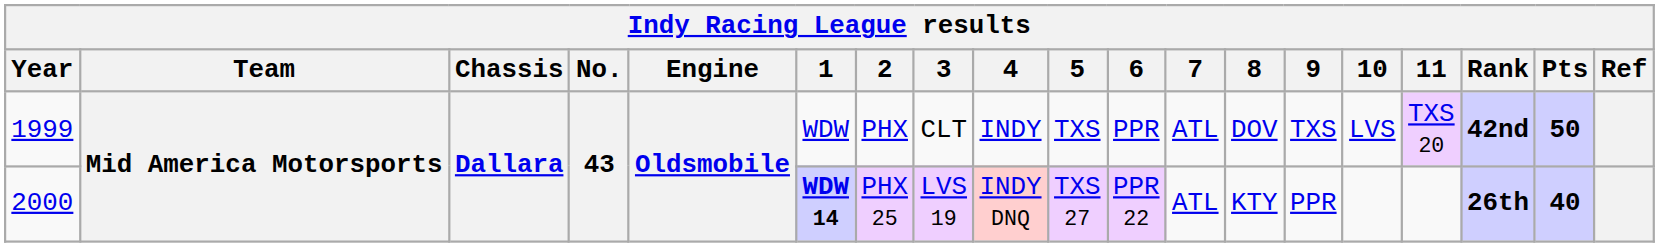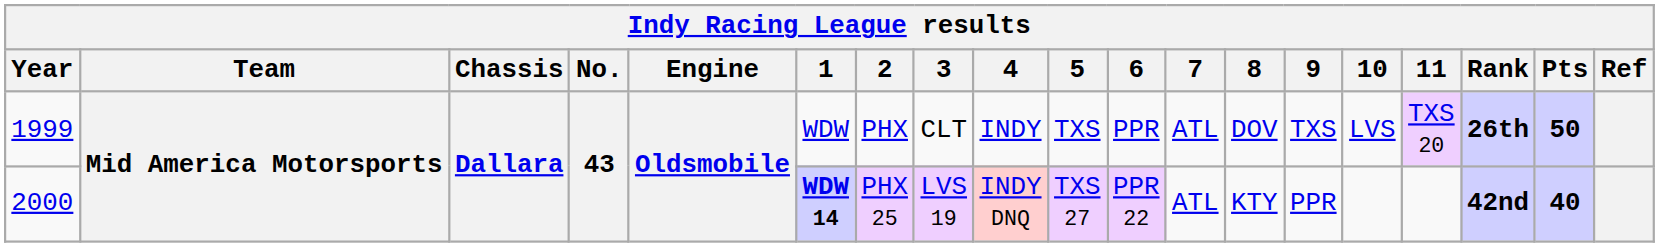 <table class="wikitable" style="text-align:center; font-size:90%">
 <tr>
 <th colspan=19><a href='#'>Indy Racing League</a> results</th>
 </tr>
 <tr>
 <th>Year</th>
 <th>Team</th>
 <th>Chassis</th>
 <th>No.</th>
 <th>Engine</th>
 <th>1</th>
 <th>2</th>
 <th>3</th>
 <th>4</th>
 <th>5</th>
 <th>6</th>
 <th>7</th>
 <th>8</th>
 <th>9</th>
 <th>10</th>
 <th>11</th>
 <th>Rank</th>
 <th>Pts</th>
 <th>Ref</th>
 </tr>
 <tr>
 <td><a href='#'>1999</a></td>
 <th rowspan=2>Mid America Motorsports</th>
 <th rowspan=2><a href='#'>Dallara</a></th>
 <th rowspan=2>43</th>
 <th rowspan=2><a href='#'>Oldsmobile</a></th>
 <td><a href='#'>WDW</a></td>
 <td><a href='#'>PHX</a></td>
 <td>CLT</td>
 <td><a href='#'>INDY</a></td>
 <td><a href='#'>TXS</a></td>
 <td><a href='#'>PPR</a></td>
 <td><a href='#'>ATL</a></td>
 <td><a href='#'>DOV</a></td>
 <td><a href='#'>TXS</a></td>
 <td><a href='#'>LVS</a></td>
 <td style="background:#EFCFFF;"><a href='#'>TXS</a><br><small>20</small></td>
-<th style="background:#CFCFFF;">42nd</th>
+<th style="background:#CFCFFF;">26th</th>
 <th style="background:#CFCFFF;">50</th>
 <th></th>
 </tr>
 <tr>
 <td><a href='#'>2000</a></td>
 <td style="background:#CFCFFF;"><strong><a href='#'>WDW</a><br><small>14</small></strong></td>
 <td style="background:#EFCFFF;"><a href='#'>PHX</a><br><small>25</small></td>
 <td style="background:#EFCFFF;"><a href='#'>LVS</a><br><small>19</small></td>
 <td style="background:#FFCFCF;"><a href='#'>INDY</a><br><small>DNQ</small></td>
 <td style="background:#EFCFFF;"><a href='#'>TXS</a><br><small>27</small></td>
 <td style="background:#EFCFFF;"><a href='#'>PPR</a><br><small>22</small></td>
 <td><a href='#'>ATL</a></td>
 <td><a href='#'>KTY</a></td>
 <td><a href='#'>PPR</a></td>
 <td></td>
 <td></td>
-<th style="background:#CFCFFF;">26th</th>
+<th style="background:#CFCFFF;">42nd</th>
 <th style="background:#CFCFFF;">40</th>
 <th></th>
 </tr>
 </table>
